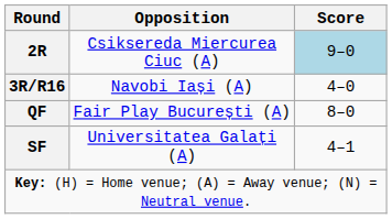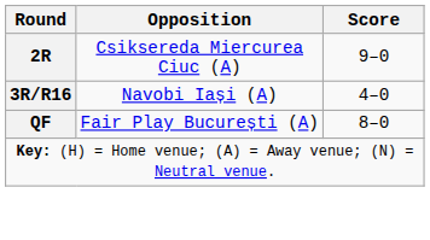 <table class="wikitable plainrowheaders" style="text-align:center;margin:0">
 <tr>
 <th scope="col" style="width:25px">Round</th>
 <th scope="col" style="width:180px">Opposition</th>
 <th scope="col" style="width:70px">Score</th>
 </tr>
 <tr>
 <th scope=row style="text-align:center">2R</th>
 <td><a href='#'>Csiksereda Miercurea Ciuc</a> (<a href='#'>A</a>)</td>
-<td style="background: lightblue;">9–0</td>
+<td>9–0</td>
 </tr>
 <tr>
 <th scope=row style="text-align:center">3R/R16</th>
 <td><a href='#'>Navobi Iași</a> (<a href='#'>A</a>)</td>
 <td>4–0</td>
 </tr>
 <tr>
 <th scope=row style="text-align:center">QF</th>
 <td><a href='#'>Fair Play București</a> (<a href='#'>A</a>)</td>
 <td>8–0</td>
 </tr>
 <tr>
-<th scope=row style="text-align:center">SF</th>
-<td><a href='#'>Universitatea Galați</a> (<a href='#'>A</a>)</td>
-<td>4–1</td>
-</tr>
-<tr>
 <td colspan="3"><small><strong>Key:</strong> (H) = Home venue; (A) = Away venue; (N) = <a href='#'>Neutral venue</a>.</small></td>
 </tr>
 </table>
